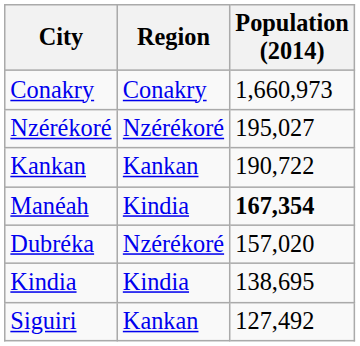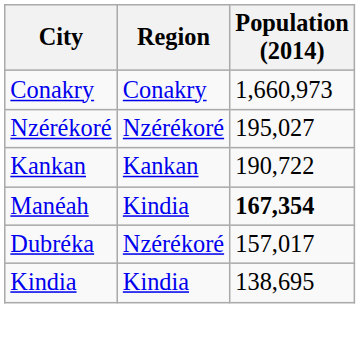 <table class="wikitable sortable sticky-header col3right">
 <tr>
 <th>City</th>
 <th>Region</th>
 <th>Population<br>(2014)</th>
 </tr>
 <tr>
 <td><a href='#'>Conakry</a></td>
 <td><a href='#'>Conakry</a></td>
 <td>1,660,973</td>
 </tr>
 <tr>
 <td><a href='#'>Nzérékoré</a></td>
 <td><a href='#'>Nzérékoré</a></td>
 <td>195,027</td>
 </tr>
 <tr>
 <td><a href='#'>Kankan</a></td>
 <td><a href='#'>Kankan</a></td>
 <td>190,722</td>
 </tr>
 <tr>
 <td><a href='#'>Manéah</a></td>
 <td><a href='#'>Kindia</a></td>
 <td><strong>167,354</strong></td>
 </tr>
 <tr>
 <td><a href='#'>Dubréka</a></td>
 <td><a href='#'>Nzérékoré</a></td>
-<td>157,020</td>
+<td>157,017</td>
 </tr>
 <tr>
 <td><a href='#'>Kindia</a></td>
 <td><a href='#'>Kindia</a></td>
 <td>138,695</td>
 </tr>
-<tr>
-<td><a href='#'>Siguiri</a></td>
-<td><a href='#'>Kankan</a></td>
-<td>127,492</td>
-</tr>
 </table>
